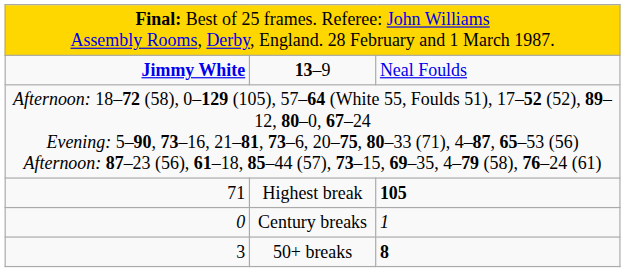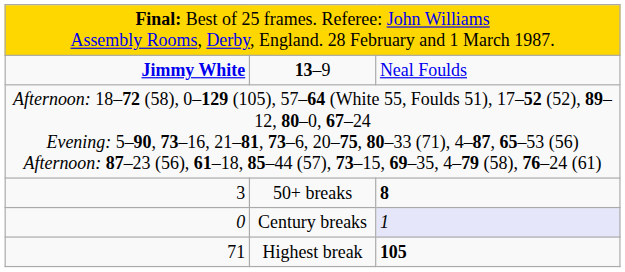 <table class="wikitable" style="font-size: 95%; margin: 1em auto 1em auto;">
 <tr>
 <td colspan="3" align="center" bgcolor="#ffd700"><strong>Final:</strong> Best of 25 frames. Referee: <a href='#'>John Williams</a> <br><a href='#'>Assembly Rooms</a>, <a href='#'>Derby</a>, England. 28 February and 1 March 1987.</td>
 </tr>
 <tr>
 <td width="200" align="right"><strong><a href='#'>Jimmy White</a></strong> <br></td>
 <td width="100" align="center"><strong>13</strong>–9</td>
 <td width="200"><a href='#'>Neal Foulds</a> <br></td>
 </tr>
 <tr>
 <td colspan="3" align="center" style="font-size: 100%"><em>Afternoon:</em> 18–<strong>72</strong> (58), 0–<strong>129</strong> (105), 57–<strong>64</strong> (White 55, Foulds 51), 17–<strong>52</strong> (52), <strong>89</strong>–12, <strong>80</strong>–0, <strong>67</strong>–24<br><em>Evening:</em> 5–<strong>90</strong>, <strong>73</strong>–16, 21–<strong>81</strong>, <strong>73</strong>–6, 20–<strong>75</strong>, <strong>80</strong>–33 (71), 4–<strong>87</strong>, <strong>65</strong>–53 (56)<br><em>Afternoon:</em>  <strong>87</strong>–23 (56), <strong>61</strong>–18, <strong>85</strong>–44 (57), <strong>73</strong>–15, <strong>69</strong>–35, 4–<strong>79</strong> (58), <strong>76</strong>–24 (61)</td>
 </tr>
 <tr>
+<td align="right">3</td>
+<td align="center">50+ breaks</td>
+<td align="left"><strong>8</strong></td>
+</tr>
+<tr>
+<td align="right"><em>0</em></td>
+<td align="center">Century breaks</td>
+<td align="left" style="background: lavender;"><em>1</em></td>
+</tr>
+<tr>
 <td align="right">71</td>
 <td align="center">Highest break</td>
 <td align="left"><strong>105</strong></td>
 </tr>
-<tr>
-<td align="right"><em>0</em></td>
-<td align="center">Century breaks</td>
-<td align="left"><em>1</em></td>
-</tr>
-<tr>
-<td align="right">3</td>
-<td align="center">50+ breaks</td>
-<td align="left"><strong>8</strong></td>
-</tr>
 </table>
